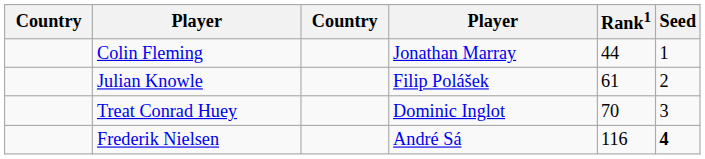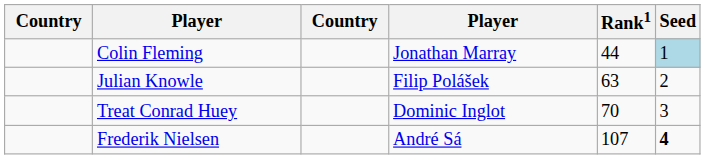 <table class="sortable wikitable">
 <tr>
 <th width="70">Country</th>
 <th width="175">Player</th>
 <th width="70">Country</th>
 <th width="175">Player</th>
 <th>Rank<sup>1</sup></th>
 <th>Seed</th>
 </tr>
 <tr>
 <td></td>
 <td><a href='#'>Colin Fleming</a></td>
 <td></td>
 <td><a href='#'>Jonathan Marray</a></td>
 <td>44</td>
-<td>1</td>
+<td style="background: lightblue;">1</td>
 </tr>
 <tr>
 <td></td>
 <td><a href='#'>Julian Knowle</a></td>
 <td></td>
 <td><a href='#'>Filip Polášek</a></td>
-<td>61</td>
+<td>63</td>
 <td>2</td>
 </tr>
 <tr>
 <td></td>
 <td><a href='#'>Treat Conrad Huey</a></td>
 <td></td>
 <td><a href='#'>Dominic Inglot</a></td>
 <td>70</td>
 <td>3</td>
 </tr>
 <tr>
 <td></td>
 <td><a href='#'>Frederik Nielsen</a></td>
 <td></td>
 <td><a href='#'>André Sá</a></td>
-<td>116</td>
+<td>107</td>
 <td><strong>4</strong></td>
 </tr>
 </table>
